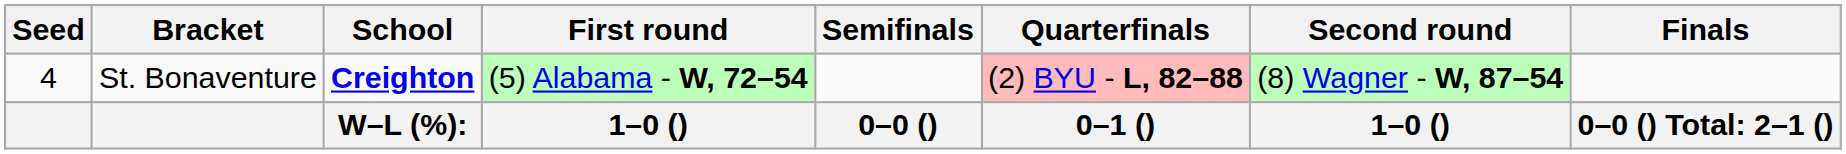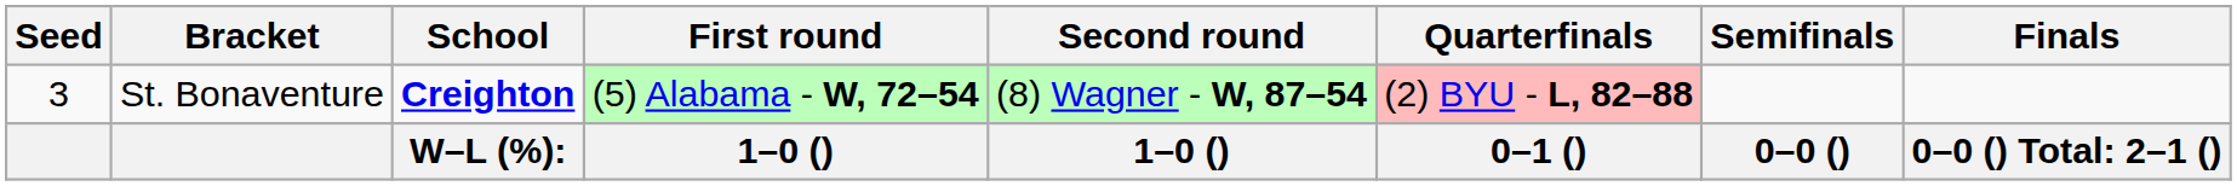 <table class="wikitable" style="white-space:nowrap; font-size:90%;">
 <tr>
 <th>Seed</th>
 <th>Bracket</th>
 <th>School</th>
 <th>First round</th>
+<th>Second round</th>
+<th>Quarterfinals</th>
 <th>Semifinals</th>
-<th>Quarterfinals</th>
-<th>Second round</th>
 <th>Finals</th>
 </tr>
 <tr>
-<td align=center>4</td>
+<td align=center>3</td>
 <td>St. Bonaventure</td>
 <td><strong><a href='#'>Creighton</a></strong></td>
 <td style="background:#bfb;">(5) <a href='#'>Alabama</a> - <strong>W, 72–54</strong></td>
+<td style="background:#bfb;">(8) <a href='#'>Wagner</a> - <strong>W, 87–54</strong></td>
+<td style="background:#fbb;">(2) <a href='#'>BYU</a> - <strong>L, 82–88</strong></td>
 <td></td>
-<td style="background:#fbb;">(2) <a href='#'>BYU</a> - <strong>L, 82–88</strong></td>
-<td style="background:#bfb;">(8) <a href='#'>Wagner</a> - <strong>W, 87–54</strong></td>
 <td></td>
 </tr>
 <tr>
 <th></th>
 <th></th>
 <th>W–L (%):</th>
 <th>1–0 ()</th>
+<th>1–0 ()</th>
+<th>0–1 ()</th>
 <th>0–0 ()</th>
-<th>0–1 ()</th>
-<th>1–0 ()</th>
 <th>0–0 () Total: 2–1 ()</th>
 </tr>
 </table>
